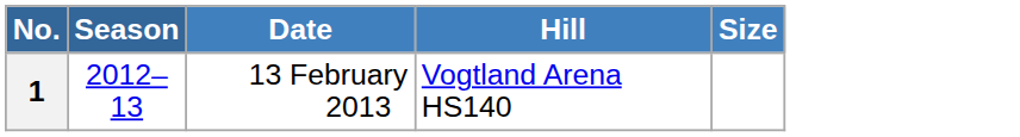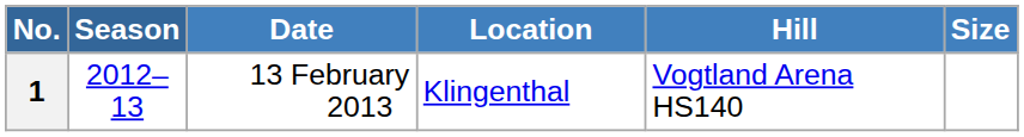 <table class="wikitable sortable" style="font-size:86%; line-height:15px; text-align:left; border:grey solid 1px; border-collapse:collapse; background:#ffffff;">
 <tr style="background:#efefef;">
 <th style="background-color:#369; color:white; width:10px;">No.</th>
 <th style="background-color:#369; color:white;  width:30px;">Season</th>
 <th style="background-color:#4180be; color:white; width:100px;">Date</th>
+<th style="background-color:#4180be; color:white; width:100px;">Location</th>
 <th style="background-color:#4180be; color:white; width:132px;">Hill</th>
 <th style="background-color:#4180be; color:white; width:25px;">Size</th>
 </tr>
 <tr>
 <th scope=row style="text-align:center;">1</th>
 <td align=center><a href='#'>2012–13</a></td>
 <td align=right>13 February 2013  </td>
+<td> <a href='#'>Klingenthal</a></td>
 <td><a href='#'>Vogtland Arena</a> HS140</td>
 <td align=center></td>
 </tr>
 </table>
